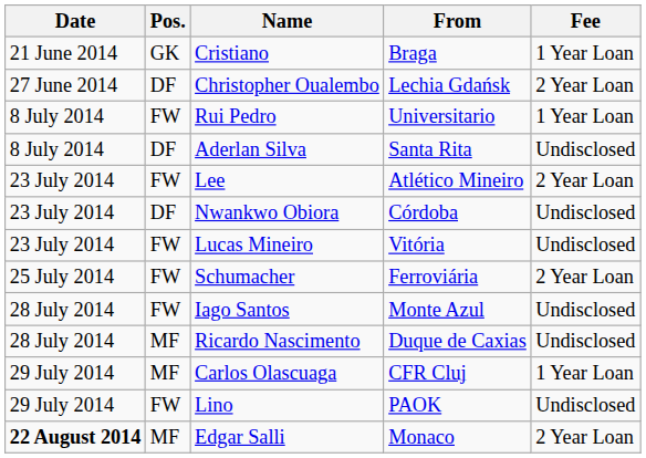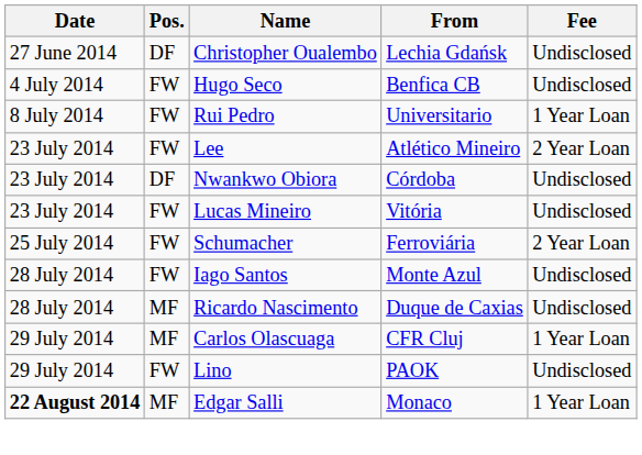 <table class="wikitable">
 <tr>
 <th>Date</th>
 <th>Pos.</th>
 <th>Name</th>
 <th>From</th>
 <th>Fee</th>
 </tr>
 <tr>
-<td>21 June 2014</td>
-<td>GK</td>
-<td> <a href='#'>Cristiano</a></td>
-<td> <a href='#'>Braga</a></td>
-<td>1 Year Loan</td>
-</tr>
-<tr>
 <td>27 June 2014</td>
 <td>DF</td>
 <td> <a href='#'>Christopher Oualembo</a></td>
 <td> <a href='#'>Lechia Gdańsk</a></td>
-<td>2 Year Loan </td>
+<td>Undisclosed </td>
+</tr>
+<tr>
+<td>4 July 2014</td>
+<td>FW</td>
+<td> <a href='#'>Hugo Seco</a></td>
+<td> <a href='#'>Benfica CB</a></td>
+<td>Undisclosed </td>
 </tr>
 <tr>
 <td>8 July 2014</td>
 <td>FW</td>
 <td> <a href='#'>Rui Pedro</a></td>
 <td> <a href='#'>Universitario</a></td>
 <td>1 Year Loan </td>
-</tr>
-<tr>
-<td>8 July 2014</td>
-<td>DF</td>
-<td> <a href='#'>Aderlan Silva</a></td>
-<td> <a href='#'>Santa Rita</a></td>
-<td>Undisclosed </td>
 </tr>
 <tr>
 <td>23 July 2014</td>
 <td>FW</td>
 <td> <a href='#'>Lee</a></td>
 <td> <a href='#'>Atlético Mineiro</a></td>
 <td>2 Year Loan </td>
 </tr>
 <tr>
 <td>23 July 2014</td>
 <td>DF</td>
 <td> <a href='#'>Nwankwo Obiora</a></td>
 <td> <a href='#'>Córdoba</a></td>
 <td>Undisclosed </td>
 </tr>
 <tr>
 <td>23 July 2014</td>
 <td>FW</td>
 <td> <a href='#'>Lucas Mineiro</a></td>
 <td> <a href='#'>Vitória</a></td>
 <td>Undisclosed </td>
 </tr>
 <tr>
 <td>25 July 2014</td>
 <td>FW</td>
 <td> <a href='#'>Schumacher</a></td>
 <td> <a href='#'>Ferroviária</a></td>
 <td>2 Year Loan </td>
 </tr>
 <tr>
 <td>28 July 2014</td>
 <td>FW</td>
 <td> <a href='#'>Iago Santos</a></td>
 <td> <a href='#'>Monte Azul</a></td>
 <td>Undisclosed </td>
 </tr>
 <tr>
 <td>28 July 2014</td>
 <td>MF</td>
 <td> <a href='#'>Ricardo Nascimento</a></td>
 <td> <a href='#'>Duque de Caxias</a></td>
 <td>Undisclosed </td>
 </tr>
 <tr>
 <td>29 July 2014</td>
 <td>MF</td>
 <td> <a href='#'>Carlos Olascuaga</a></td>
 <td> <a href='#'>CFR Cluj</a></td>
 <td>1 Year Loan </td>
 </tr>
 <tr>
 <td>29 July 2014</td>
 <td>FW</td>
 <td> <a href='#'>Lino</a></td>
 <td> <a href='#'>PAOK</a></td>
 <td>Undisclosed </td>
 </tr>
 <tr>
 <td><strong>22 August 2014</strong></td>
 <td>MF</td>
 <td> <a href='#'>Edgar Salli</a></td>
 <td> <a href='#'>Monaco</a></td>
-<td>2 Year Loan </td>
+<td>1 Year Loan </td>
 </tr>
 </table>
